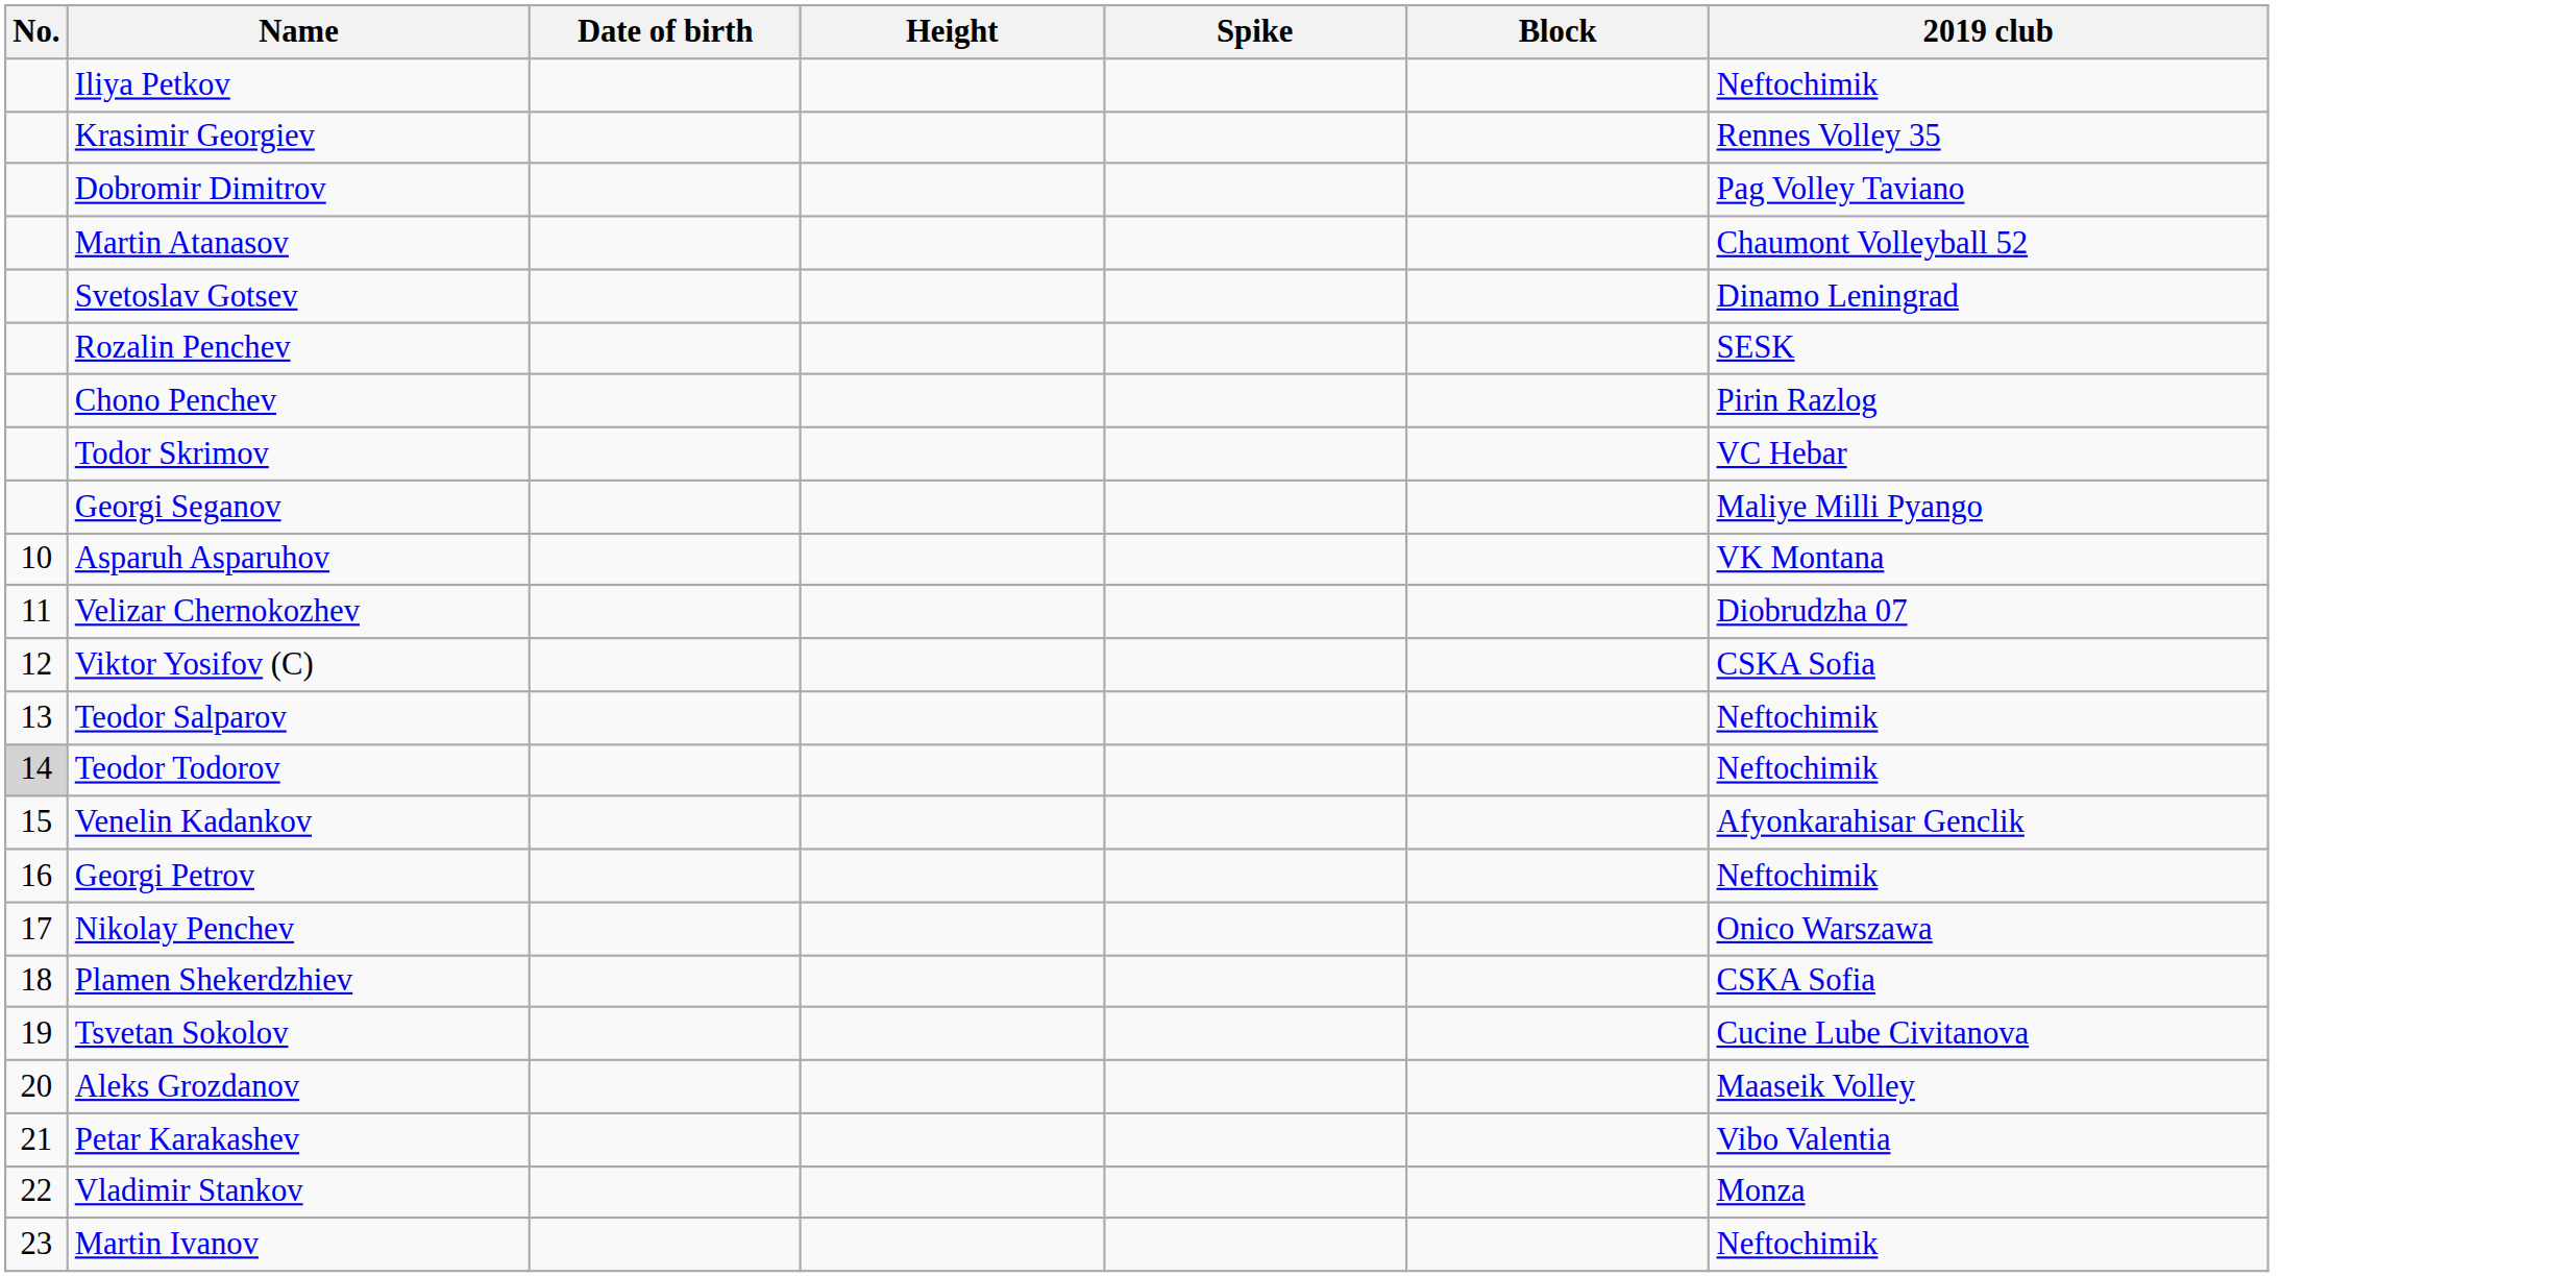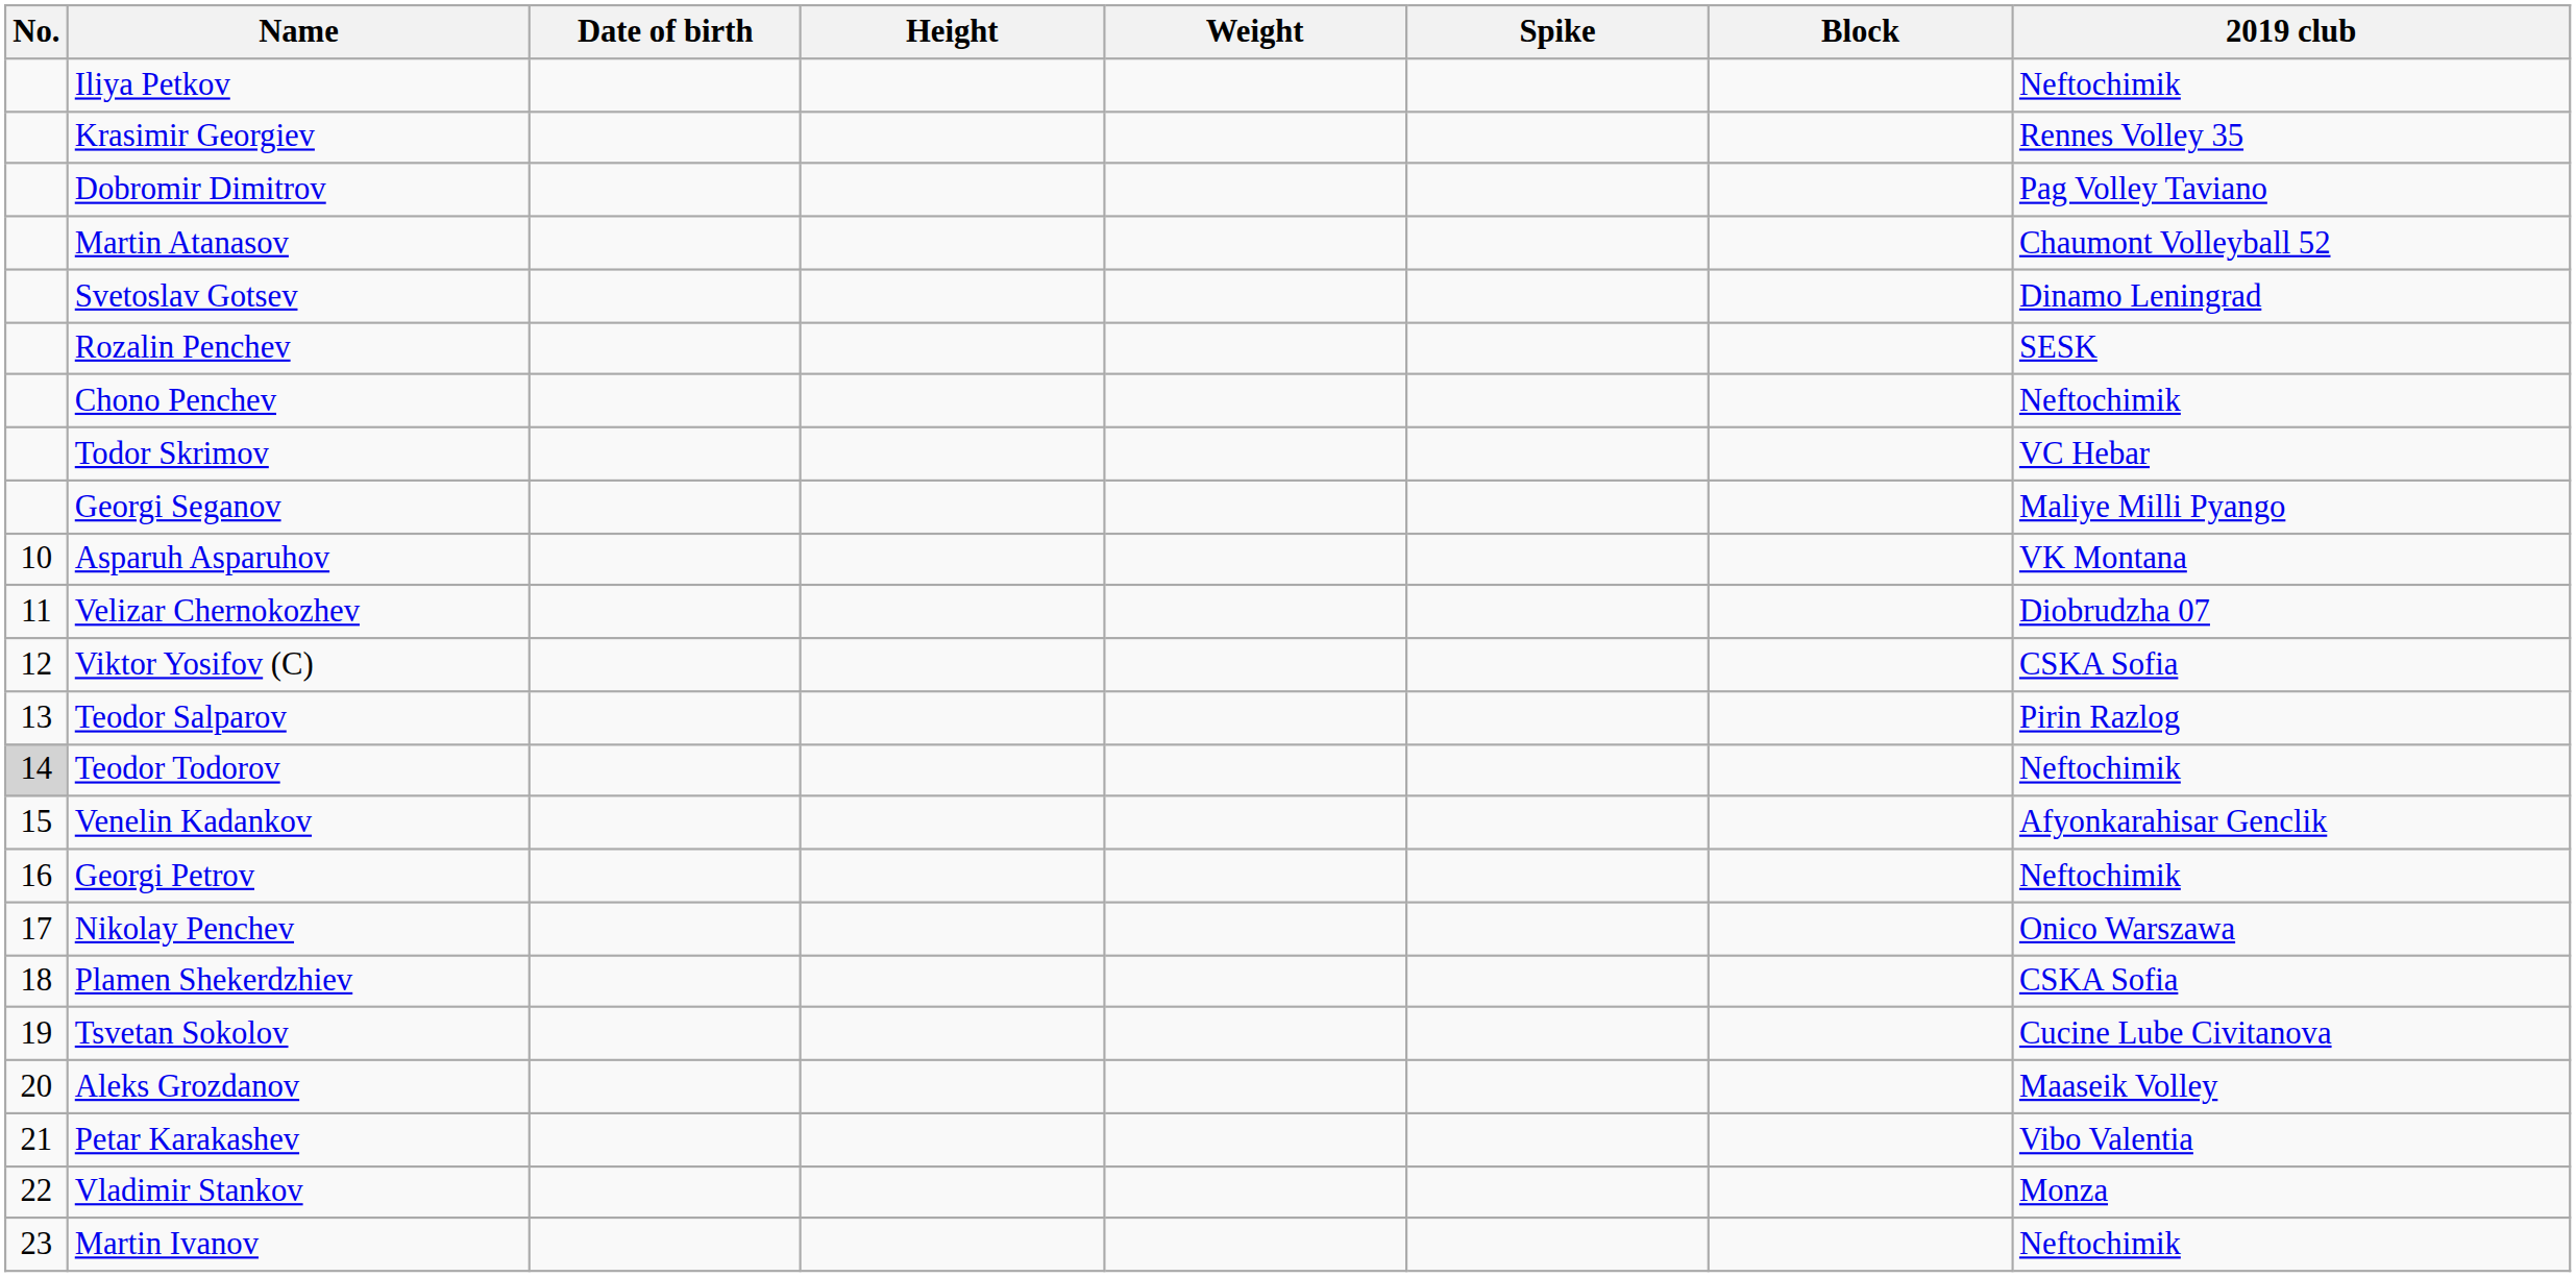 <table class="wikitable sortable" style="font-size:90%; text-align:center;">
 <tr>
 <th>No.</th>
 <th style="width:14em">Name</th>
 <th style="width:8em">Date of birth</th>
 <th style="width:9em">Height</th>
+<th style="width:9em">Weight</th>
 <th style="width:9em">Spike</th>
 <th style="width:9em">Block</th>
 <th style="width:17em">2019 club</th>
 </tr>
 <tr>
 <td></td>
 <td align=left><a href='#'>Iliya Petkov</a></td>
 <td align=right></td>
+<td></td>
 <td></td>
 <td></td>
 <td></td>
 <td align=left> <a href='#'>Neftochimik</a></td>
 </tr>
 <tr>
 <td></td>
 <td align=left><a href='#'>Krasimir Georgiev</a></td>
 <td align=right></td>
 <td></td>
 <td></td>
 <td></td>
+<td></td>
 <td align=left> <a href='#'>Rennes Volley 35</a></td>
 </tr>
 <tr>
 <td></td>
 <td align=left><a href='#'>Dobromir Dimitrov</a></td>
 <td align=right></td>
+<td></td>
 <td></td>
 <td></td>
 <td></td>
 <td align=left> <a href='#'>Pag Volley Taviano</a></td>
 </tr>
 <tr>
 <td></td>
 <td align=left><a href='#'>Martin Atanasov</a></td>
 <td align=right></td>
 <td></td>
 <td></td>
 <td></td>
+<td></td>
 <td align=left> <a href='#'>Chaumont Volleyball 52</a></td>
 </tr>
 <tr>
 <td></td>
 <td align=left><a href='#'>Svetoslav Gotsev</a></td>
 <td align=right></td>
+<td></td>
 <td></td>
 <td></td>
 <td></td>
 <td align=left> <a href='#'>Dinamo Leningrad</a></td>
 </tr>
 <tr>
 <td></td>
 <td align=left><a href='#'>Rozalin Penchev</a></td>
 <td align=right></td>
 <td></td>
 <td></td>
 <td></td>
+<td></td>
 <td align=left> <a href='#'>SESK</a></td>
 </tr>
 <tr>
 <td></td>
 <td align=left><a href='#'>Chono Penchev</a></td>
 <td align=right></td>
 <td></td>
 <td></td>
 <td></td>
-<td align=left> <a href='#'>Pirin Razlog</a></td>
+<td></td>
+<td align=left> <a href='#'>Neftochimik</a></td>
 </tr>
 <tr>
 <td></td>
 <td align=left><a href='#'>Todor Skrimov</a></td>
 <td align=right></td>
+<td></td>
 <td></td>
 <td></td>
 <td></td>
 <td align=left> <a href='#'>VC Hebar</a></td>
 </tr>
 <tr>
 <td></td>
 <td align=left><a href='#'>Georgi Seganov</a></td>
 <td align=right></td>
 <td></td>
 <td></td>
 <td></td>
+<td></td>
 <td align=left> <a href='#'>Maliye Milli Pyango</a></td>
 </tr>
 <tr>
 <td>10</td>
 <td align=left><a href='#'>Asparuh Asparuhov</a></td>
 <td align=right></td>
+<td></td>
 <td></td>
 <td></td>
 <td></td>
 <td align=left> <a href='#'>VK Montana</a></td>
 </tr>
 <tr>
 <td>11</td>
 <td align=left><a href='#'>Velizar Chernokozhev</a></td>
 <td align=right></td>
 <td></td>
 <td></td>
 <td></td>
+<td></td>
 <td align=left> <a href='#'>Diobrudzha 07</a></td>
 </tr>
 <tr>
 <td>12</td>
 <td align=left><a href='#'>Viktor Yosifov</a> (C)</td>
 <td align="right"></td>
+<td></td>
 <td></td>
 <td></td>
 <td></td>
 <td align=left> <a href='#'>CSKA Sofia</a></td>
 </tr>
 <tr>
 <td>13</td>
 <td align=left><a href='#'>Teodor Salparov</a></td>
 <td align=right></td>
 <td></td>
 <td></td>
 <td></td>
-<td align=left> <a href='#'>Neftochimik</a></td>
+<td></td>
+<td align=left> <a href='#'>Pirin Razlog</a></td>
 </tr>
 <tr>
 <td style="background: lightgrey;">14</td>
 <td align=left><a href='#'>Teodor Todorov</a></td>
 <td align=right></td>
+<td></td>
 <td></td>
 <td></td>
 <td></td>
 <td align=left> <a href='#'>Neftochimik</a></td>
 </tr>
 <tr>
 <td>15</td>
 <td align=left><a href='#'>Venelin Kadankov</a></td>
 <td align=right></td>
 <td></td>
 <td></td>
 <td></td>
+<td></td>
 <td align=left> <a href='#'>Afyonkarahisar Genclik</a></td>
 </tr>
 <tr>
 <td>16</td>
 <td align=left><a href='#'>Georgi Petrov</a></td>
 <td align=right></td>
+<td></td>
 <td></td>
 <td></td>
 <td></td>
 <td align=left> <a href='#'>Neftochimik</a></td>
 </tr>
 <tr>
 <td>17</td>
 <td align=left><a href='#'>Nikolay Penchev</a></td>
 <td align=right></td>
 <td></td>
 <td></td>
 <td></td>
+<td></td>
 <td align=left> <a href='#'>Onico Warszawa</a></td>
 </tr>
 <tr>
 <td>18</td>
 <td align=left><a href='#'>Plamen Shekerdzhiev</a></td>
 <td align=right></td>
+<td></td>
 <td></td>
 <td></td>
 <td></td>
 <td align=left> <a href='#'>CSKA Sofia</a></td>
 </tr>
 <tr>
 <td>19</td>
 <td align=left><a href='#'>Tsvetan Sokolov</a></td>
 <td align=right></td>
 <td></td>
 <td></td>
 <td></td>
+<td></td>
 <td align=left> <a href='#'>Cucine Lube Civitanova</a></td>
 </tr>
 <tr>
 <td>20</td>
 <td align=left><a href='#'>Aleks Grozdanov</a></td>
 <td align=right></td>
+<td></td>
 <td></td>
 <td></td>
 <td></td>
 <td align=left> <a href='#'>Maaseik Volley</a></td>
 </tr>
 <tr>
 <td>21</td>
 <td align=left><a href='#'>Petar Karakashev</a></td>
 <td align=right></td>
 <td></td>
 <td></td>
 <td></td>
+<td></td>
 <td align=left> <a href='#'>Vibo Valentia</a></td>
 </tr>
 <tr>
 <td>22</td>
 <td align=left><a href='#'>Vladimir Stankov</a></td>
 <td align=right></td>
+<td></td>
 <td></td>
 <td></td>
 <td></td>
 <td align=left> <a href='#'>Monza</a></td>
 </tr>
 <tr>
 <td>23</td>
 <td align=left><a href='#'>Martin Ivanov</a></td>
 <td align=right></td>
 <td></td>
 <td></td>
 <td></td>
+<td></td>
 <td align=left> <a href='#'>Neftochimik</a></td>
 </tr>
 </table>
